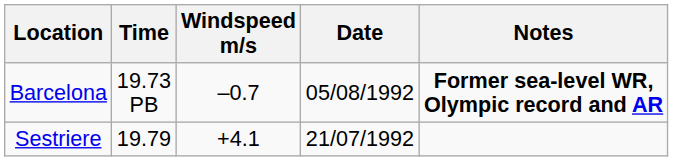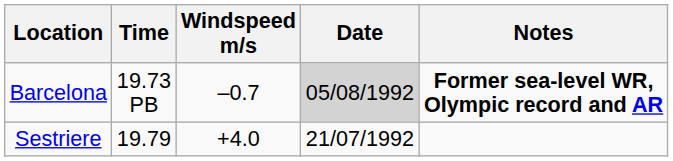 <table class="wikitable" style= "text-align: center">
 <tr>
 <th>Location</th>
 <th>Time</th>
 <th>Windspeed<br>m/s</th>
 <th>Date</th>
 <th>Notes</th>
 </tr>
 <tr>
 <td><a href='#'>Barcelona</a></td>
 <td>19.73<br>PB</td>
 <td>–0.7</td>
-<td>05/08/1992</td>
+<td style="background: lightgrey;">05/08/1992</td>
 <td><strong>Former sea-level WR,<br>Olympic record and <a href='#'>AR</a></strong></td>
 </tr>
 <tr>
 <td><a href='#'>Sestriere</a></td>
 <td>19.79</td>
-<td>+4.1</td>
+<td>+4.0</td>
 <td>21/07/1992</td>
 <td></td>
 </tr>
 </table>
